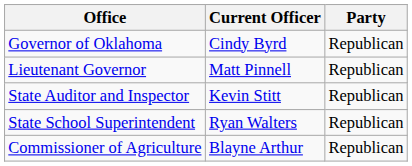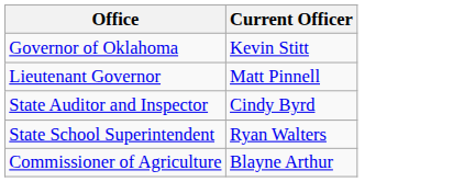 <table class=wikitable>
 <tr>
 <th>Office</th>
 <th>Current Officer</th>
-<th>Party</th>
 </tr>
 <tr>
 <td><a href='#'>Governor of Oklahoma</a></td>
-<td><a href='#'>Cindy Byrd</a></td>
-<td>Republican</td>
+<td><a href='#'>Kevin Stitt</a></td>
 </tr>
 <tr>
 <td><a href='#'>Lieutenant Governor</a></td>
 <td><a href='#'>Matt Pinnell</a></td>
-<td>Republican</td>
 </tr>
 <tr>
 <td><a href='#'>State Auditor and Inspector</a></td>
-<td><a href='#'>Kevin Stitt</a></td>
-<td>Republican</td>
+<td><a href='#'>Cindy Byrd</a></td>
 </tr>
 <tr>
 <td><a href='#'>State School Superintendent</a></td>
 <td><a href='#'>Ryan Walters</a></td>
-<td>Republican</td>
 </tr>
 <tr>
 <td><a href='#'>Commissioner of Agriculture</a></td>
 <td><a href='#'>Blayne Arthur</a></td>
-<td>Republican</td>
 </tr>
 </table>
